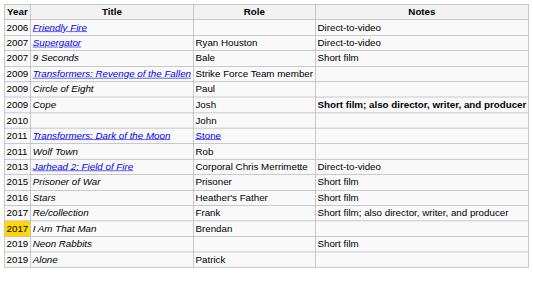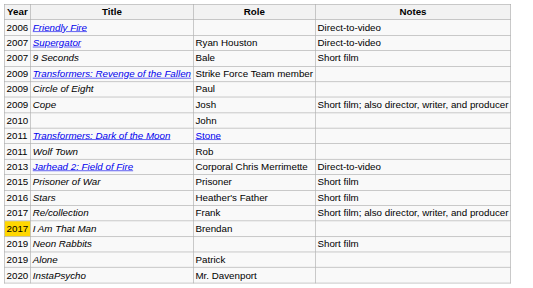 <table class="wikitable sortable">
 <tr>
 <th>Year</th>
 <th>Title</th>
 <th>Role</th>
 <th class="unsortable">Notes</th>
 </tr>
 <tr>
 <td>2006</td>
 <td><em><a href='#'>Friendly Fire</a></em></td>
 <td></td>
 <td>Direct-to-video</td>
 </tr>
 <tr>
 <td>2007</td>
 <td><em><a href='#'>Supergator</a></em></td>
 <td>Ryan Houston</td>
 <td>Direct-to-video</td>
 </tr>
 <tr>
 <td>2007</td>
 <td><em>9 Seconds</em></td>
 <td>Bale</td>
 <td>Short film</td>
 </tr>
 <tr>
 <td>2009</td>
 <td><em><a href='#'>Transformers: Revenge of the Fallen</a></em></td>
 <td>Strike Force Team member</td>
 <td></td>
 </tr>
 <tr>
 <td>2009</td>
 <td><em>Circle of Eight</em></td>
 <td>Paul</td>
 <td></td>
 </tr>
 <tr>
 <td>2009</td>
 <td><em>Cope</em></td>
 <td>Josh</td>
-<td><strong>Short film; also director, writer, and producer</strong></td>
+<td>Short film; also director, writer, and producer</td>
 </tr>
 <tr>
 <td>2010</td>
 <td><em></em></td>
 <td>John</td>
 <td></td>
 </tr>
 <tr>
 <td>2011</td>
 <td><em><a href='#'>Transformers: Dark of the Moon</a></em></td>
 <td><a href='#'>Stone</a></td>
 <td></td>
 </tr>
 <tr>
 <td>2011</td>
 <td><em>Wolf Town</em></td>
 <td>Rob</td>
 <td></td>
 </tr>
 <tr>
 <td>2013</td>
 <td><em><a href='#'>Jarhead 2: Field of Fire</a></em></td>
 <td>Corporal Chris Merrimette</td>
 <td>Direct-to-video</td>
 </tr>
 <tr>
 <td>2015</td>
 <td><em>Prisoner of War</em></td>
 <td>Prisoner</td>
 <td>Short film</td>
 </tr>
 <tr>
 <td>2016</td>
 <td><em>Stars</em></td>
 <td>Heather's Father</td>
 <td>Short film</td>
 </tr>
 <tr>
 <td>2017</td>
 <td><em>Re/collection</em></td>
 <td>Frank</td>
 <td>Short film; also director, writer, and producer</td>
 </tr>
 <tr>
 <td style="background: gold;">2017</td>
 <td><em>I Am That Man</em></td>
 <td>Brendan</td>
 <td></td>
 </tr>
 <tr>
 <td>2019</td>
 <td><em>Neon Rabbits</em></td>
 <td></td>
 <td>Short film</td>
 </tr>
 <tr>
 <td>2019</td>
 <td><em>Alone</em></td>
 <td>Patrick</td>
 <td></td>
 </tr>
+<tr>
+<td>2020</td>
+<td><em>InstaPsycho</em></td>
+<td>Mr. Davenport</td>
+<td></td>
+</tr>
 </table>
